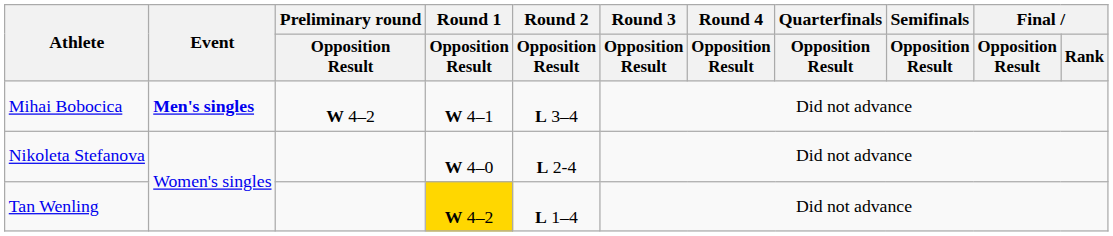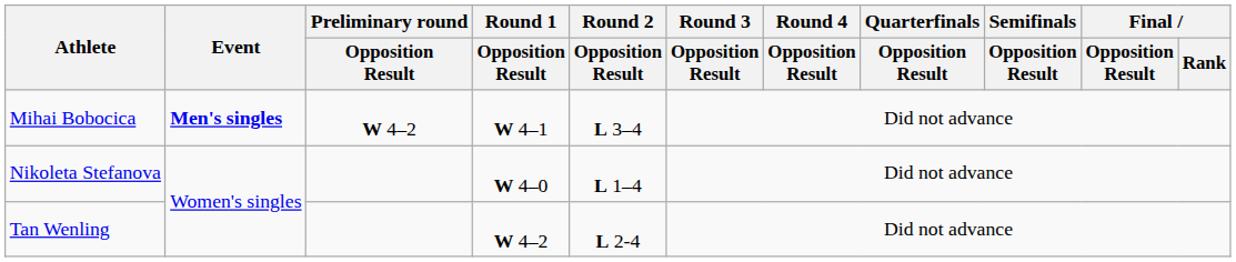 <table class="wikitable" style="font-size:90%">
 <tr>
 <th rowspan="2">Athlete</th>
 <th rowspan="2">Event</th>
 <th>Preliminary round</th>
 <th>Round 1</th>
 <th>Round 2</th>
 <th>Round 3</th>
 <th>Round 4</th>
 <th>Quarterfinals</th>
 <th>Semifinals</th>
 <th colspan=2>Final / </th>
 </tr>
 <tr style="font-size:95%">
 <th>Opposition<br>Result</th>
 <th>Opposition<br>Result</th>
 <th>Opposition<br>Result</th>
 <th>Opposition<br>Result</th>
 <th>Opposition<br>Result</th>
 <th>Opposition<br>Result</th>
 <th>Opposition<br>Result</th>
 <th>Opposition<br>Result</th>
 <th>Rank</th>
 </tr>
 <tr align=center>
 <td align=left><a href='#'>Mihai Bobocica</a></td>
 <td align=left><strong><a href='#'>Men's singles</a></strong></td>
 <td><br><strong>W</strong> 4–2</td>
 <td><br><strong>W</strong> 4–1</td>
 <td><br><strong>L</strong> 3–4</td>
 <td colspan=6>Did not advance</td>
 </tr>
 <tr align=center>
 <td align=left><a href='#'>Nikoleta Stefanova</a></td>
 <td align=left rowspan=2><a href='#'>Women's singles</a></td>
 <td></td>
 <td><br><strong>W</strong> 4–0</td>
-<td><br><strong>L</strong> 2-4</td>
+<td><br><strong>L</strong> 1–4</td>
 <td colspan=6>Did not advance</td>
 </tr>
 <tr align=center>
 <td align=left><a href='#'>Tan Wenling</a></td>
 <td></td>
-<td style="background: gold;"><br><strong>W</strong> 4–2</td>
-<td><br><strong>L</strong> 1–4</td>
+<td><br><strong>W</strong> 4–2</td>
+<td><br><strong>L</strong> 2-4</td>
 <td colspan=6>Did not advance</td>
 </tr>
 </table>
